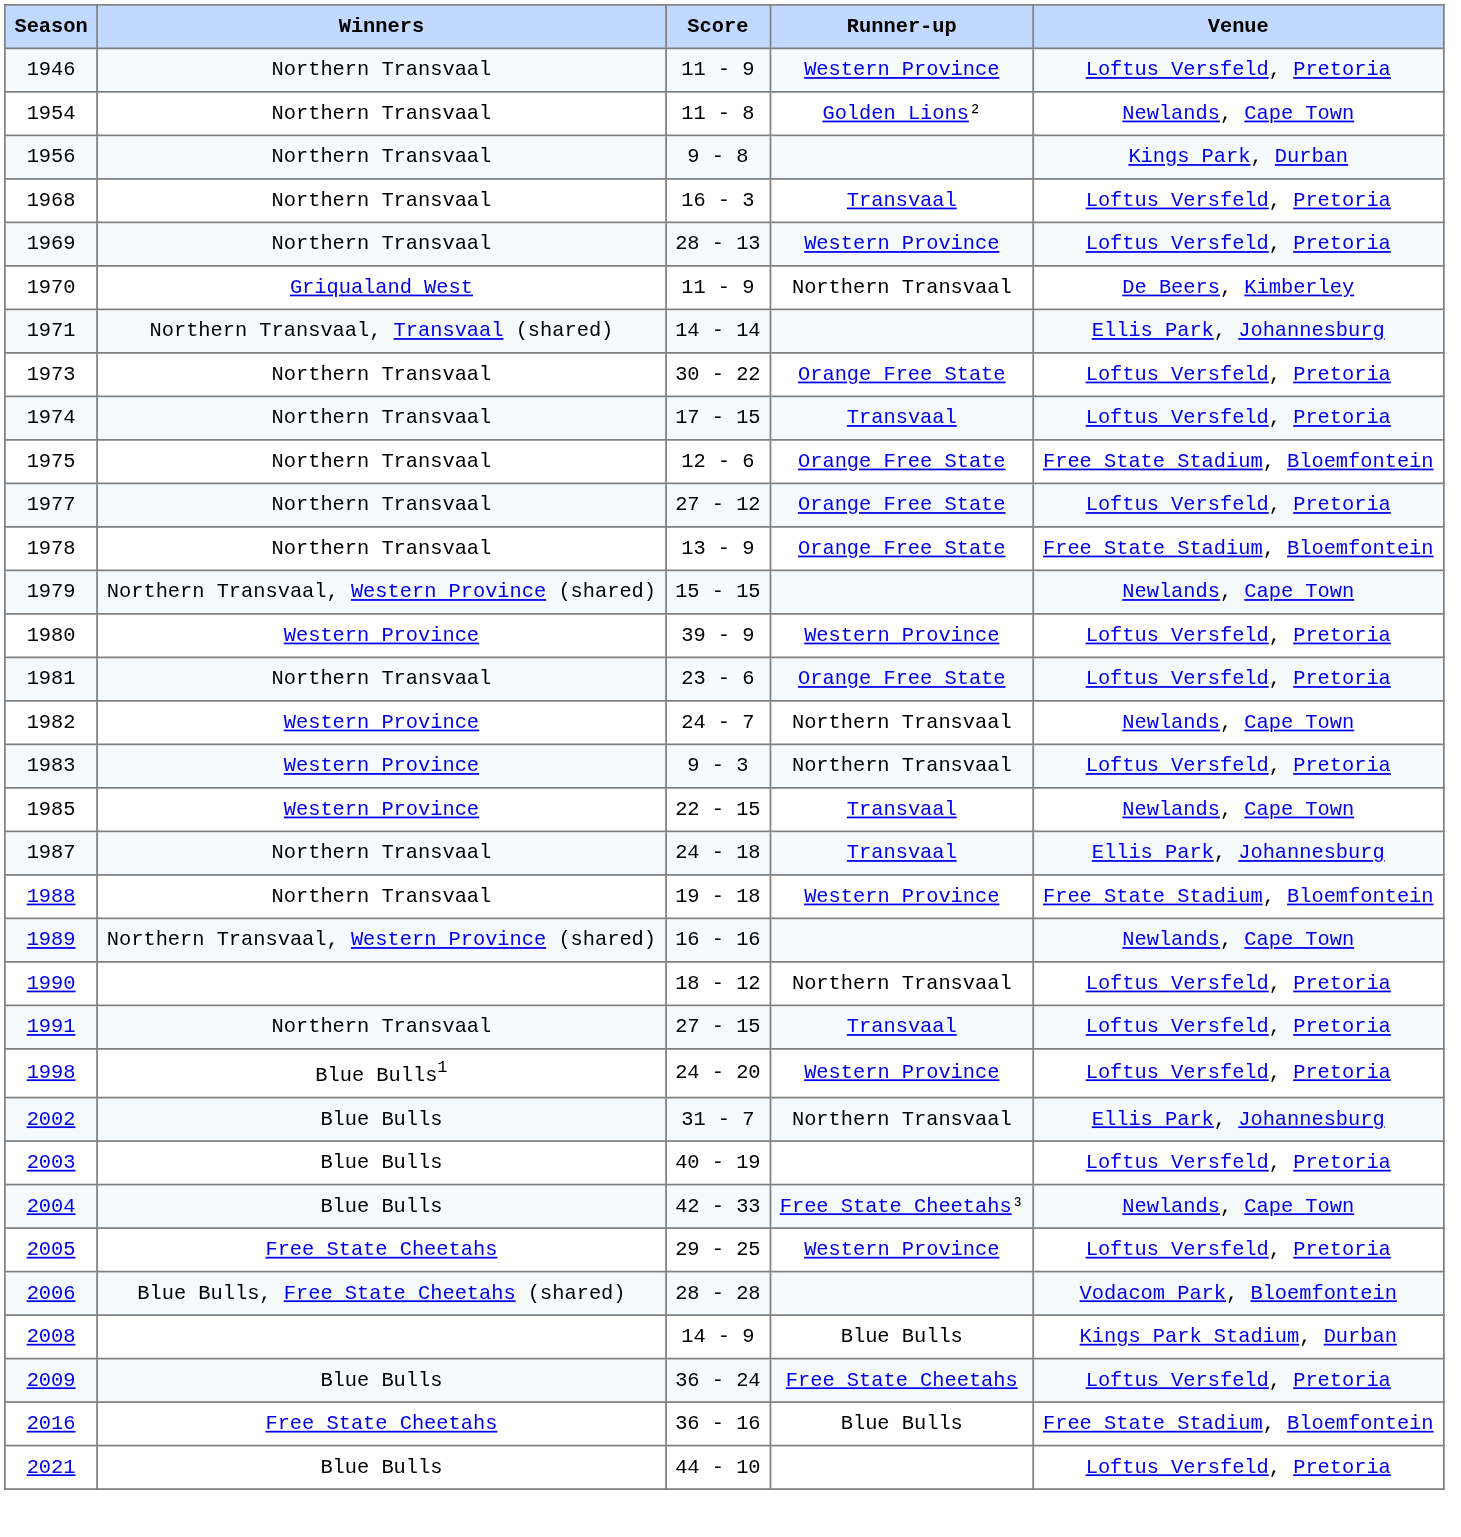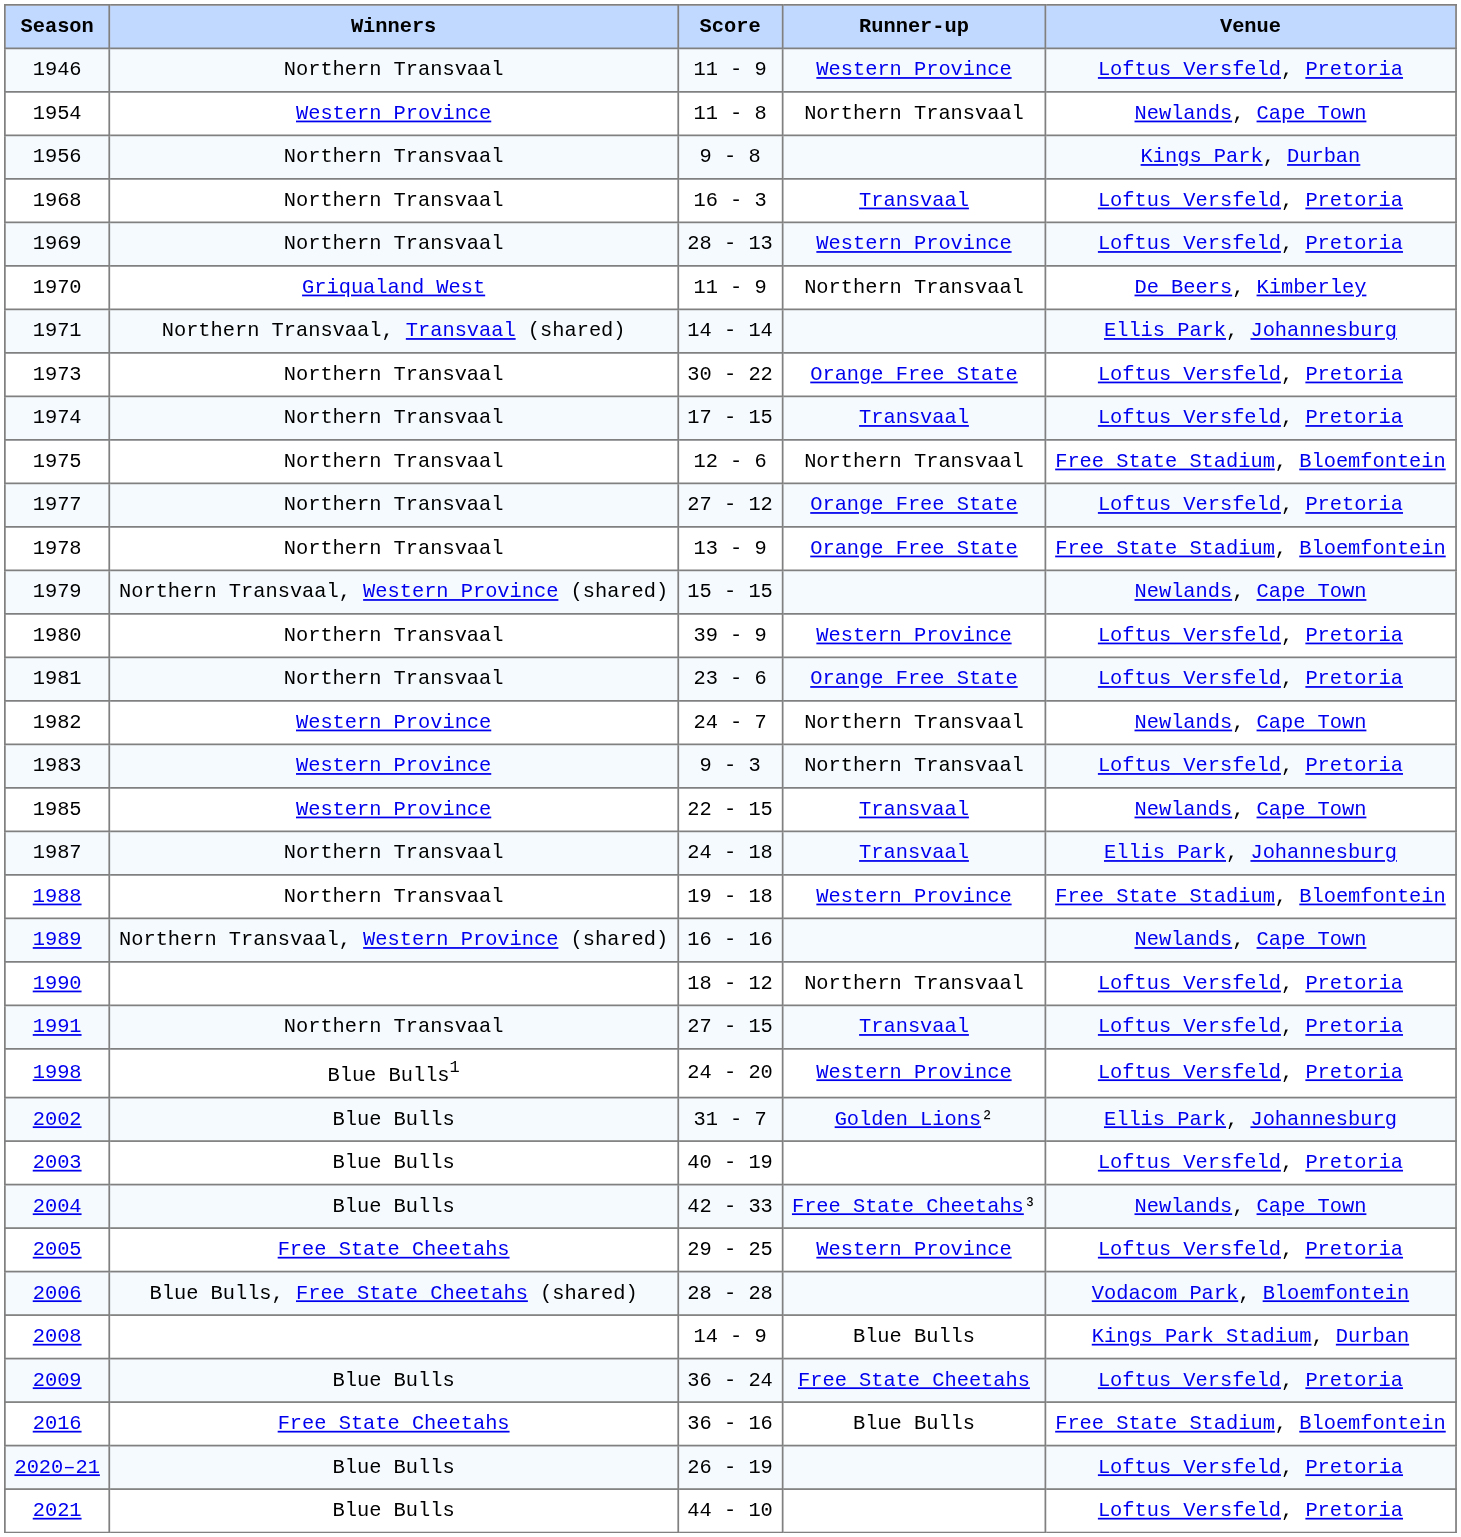 <table border="1" cellpadding="5" cellspacing="0" style="text-align:center; font-size:90%; border-collapse:collapse;">
 <tr style="background:#C1D8FF;">
 <th>Season</th>
 <th>Winners</th>
 <th>Score</th>
 <th>Runner-up</th>
 <th>Venue</th>
 </tr>
 <tr style="background:#F5FAFF;">
 <td>1946</td>
 <td>Northern Transvaal</td>
 <td>11 - 9</td>
 <td><a href='#'>Western Province</a></td>
 <td><a href='#'>Loftus Versfeld</a>, <a href='#'>Pretoria</a></td>
 </tr>
 <tr>
 <td>1954</td>
+<td><a href='#'>Western Province</a></td>
+<td>11 - 8</td>
 <td>Northern Transvaal</td>
-<td>11 - 8</td>
-<td><a href='#'>Golden Lions</a>²</td>
 <td><a href='#'>Newlands</a>, <a href='#'>Cape Town</a></td>
 </tr>
 <tr style="background:#F5FAFF;">
 <td>1956</td>
 <td>Northern Transvaal</td>
 <td>9 - 8</td>
 <td></td>
 <td><a href='#'>Kings Park</a>, <a href='#'>Durban</a></td>
 </tr>
 <tr>
 <td>1968</td>
 <td>Northern Transvaal</td>
 <td>16 - 3</td>
 <td><a href='#'>Transvaal</a></td>
 <td><a href='#'>Loftus Versfeld</a>, <a href='#'>Pretoria</a></td>
 </tr>
 <tr style="background:#F5FAFF;">
 <td>1969</td>
 <td>Northern Transvaal</td>
 <td>28 - 13</td>
 <td><a href='#'>Western Province</a></td>
 <td><a href='#'>Loftus Versfeld</a>, <a href='#'>Pretoria</a></td>
 </tr>
 <tr>
 <td>1970</td>
 <td><a href='#'>Griqualand West</a></td>
 <td>11 - 9</td>
 <td>Northern Transvaal</td>
 <td><a href='#'>De Beers</a>, <a href='#'>Kimberley</a></td>
 </tr>
 <tr style="background:#F5FAFF;">
 <td>1971</td>
 <td>Northern Transvaal, <a href='#'>Transvaal</a> (shared)</td>
 <td>14 - 14</td>
 <td></td>
 <td><a href='#'>Ellis Park</a>, <a href='#'>Johannesburg</a></td>
 </tr>
 <tr>
 <td>1973</td>
 <td>Northern Transvaal</td>
 <td>30 - 22</td>
 <td><a href='#'>Orange Free State</a></td>
 <td><a href='#'>Loftus Versfeld</a>, <a href='#'>Pretoria</a></td>
 </tr>
 <tr style="background:#F5FAFF;">
 <td>1974</td>
 <td>Northern Transvaal</td>
 <td>17 - 15</td>
 <td><a href='#'>Transvaal</a></td>
 <td><a href='#'>Loftus Versfeld</a>, <a href='#'>Pretoria</a></td>
 </tr>
 <tr>
 <td>1975</td>
 <td>Northern Transvaal</td>
 <td>12 - 6</td>
-<td><a href='#'>Orange Free State</a></td>
+<td>Northern Transvaal</td>
 <td><a href='#'>Free State Stadium</a>, <a href='#'>Bloemfontein</a></td>
 </tr>
 <tr style="background:#F5FAFF;">
 <td>1977</td>
 <td>Northern Transvaal</td>
 <td>27 - 12</td>
 <td><a href='#'>Orange Free State</a></td>
 <td><a href='#'>Loftus Versfeld</a>, <a href='#'>Pretoria</a></td>
 </tr>
 <tr>
 <td>1978</td>
 <td>Northern Transvaal</td>
 <td>13 - 9</td>
 <td><a href='#'>Orange Free State</a></td>
 <td><a href='#'>Free State Stadium</a>, <a href='#'>Bloemfontein</a></td>
 </tr>
 <tr style="background:#F5FAFF;">
 <td>1979</td>
 <td>Northern Transvaal, <a href='#'>Western Province</a> (shared)</td>
 <td>15 - 15</td>
 <td></td>
 <td><a href='#'>Newlands</a>, <a href='#'>Cape Town</a></td>
 </tr>
 <tr>
 <td>1980</td>
-<td><a href='#'>Western Province</a></td>
+<td>Northern Transvaal</td>
 <td>39 - 9</td>
 <td><a href='#'>Western Province</a></td>
 <td><a href='#'>Loftus Versfeld</a>, <a href='#'>Pretoria</a></td>
 </tr>
 <tr style="background:#F5FAFF;">
 <td>1981</td>
 <td>Northern Transvaal</td>
 <td>23 - 6</td>
 <td><a href='#'>Orange Free State</a></td>
 <td><a href='#'>Loftus Versfeld</a>, <a href='#'>Pretoria</a></td>
 </tr>
 <tr>
 <td>1982</td>
 <td><a href='#'>Western Province</a></td>
 <td>24 - 7</td>
 <td>Northern Transvaal</td>
 <td><a href='#'>Newlands</a>, <a href='#'>Cape Town</a></td>
 </tr>
 <tr style="background:#F5FAFF;">
 <td>1983</td>
 <td><a href='#'>Western Province</a></td>
 <td>9 - 3</td>
 <td>Northern Transvaal</td>
 <td><a href='#'>Loftus Versfeld</a>, <a href='#'>Pretoria</a></td>
 </tr>
 <tr>
 <td>1985</td>
 <td><a href='#'>Western Province</a></td>
 <td>22 - 15</td>
 <td><a href='#'>Transvaal</a></td>
 <td><a href='#'>Newlands</a>, <a href='#'>Cape Town</a></td>
 </tr>
 <tr style="background:#F5FAFF;">
 <td>1987</td>
 <td>Northern Transvaal</td>
 <td>24 - 18</td>
 <td><a href='#'>Transvaal</a></td>
 <td><a href='#'>Ellis Park</a>, <a href='#'>Johannesburg</a></td>
 </tr>
 <tr>
 <td><a href='#'>1988</a></td>
 <td>Northern Transvaal</td>
 <td>19 - 18</td>
 <td><a href='#'>Western Province</a></td>
 <td><a href='#'>Free State Stadium</a>, <a href='#'>Bloemfontein</a></td>
 </tr>
 <tr style="background:#F5FAFF;">
 <td><a href='#'>1989</a></td>
 <td>Northern Transvaal, <a href='#'>Western Province</a> (shared)</td>
 <td>16 - 16</td>
 <td></td>
 <td><a href='#'>Newlands</a>, <a href='#'>Cape Town</a></td>
 </tr>
 <tr>
 <td><a href='#'>1990</a></td>
 <td></td>
 <td>18 - 12</td>
 <td>Northern Transvaal</td>
 <td><a href='#'>Loftus Versfeld</a>, <a href='#'>Pretoria</a></td>
 </tr>
 <tr style="background:#F5FAFF;">
 <td><a href='#'>1991</a></td>
 <td>Northern Transvaal</td>
 <td>27 - 15</td>
 <td><a href='#'>Transvaal</a></td>
 <td><a href='#'>Loftus Versfeld</a>, <a href='#'>Pretoria</a></td>
 </tr>
 <tr>
 <td><a href='#'>1998</a></td>
 <td>Blue Bulls<sup>1</sup></td>
 <td>24 - 20</td>
 <td><a href='#'>Western Province</a></td>
 <td><a href='#'>Loftus Versfeld</a>, <a href='#'>Pretoria</a></td>
 </tr>
 <tr style="background:#F5FAFF;">
 <td><a href='#'>2002</a></td>
 <td>Blue Bulls</td>
 <td>31 - 7</td>
-<td>Northern Transvaal</td>
+<td><a href='#'>Golden Lions</a>²</td>
 <td><a href='#'>Ellis Park</a>, <a href='#'>Johannesburg</a></td>
 </tr>
 <tr>
 <td><a href='#'>2003</a></td>
 <td>Blue Bulls</td>
 <td>40 - 19</td>
 <td></td>
 <td><a href='#'>Loftus Versfeld</a>, <a href='#'>Pretoria</a></td>
 </tr>
 <tr style="background:#F5FAFF;">
 <td><a href='#'>2004</a></td>
 <td>Blue Bulls</td>
 <td>42 - 33</td>
 <td><a href='#'>Free State Cheetahs</a>³</td>
 <td><a href='#'>Newlands</a>, <a href='#'>Cape Town</a></td>
 </tr>
 <tr>
 <td><a href='#'>2005</a></td>
 <td><a href='#'>Free State Cheetahs</a></td>
 <td>29 - 25</td>
 <td><a href='#'>Western Province</a></td>
 <td><a href='#'>Loftus Versfeld</a>, <a href='#'>Pretoria</a></td>
 </tr>
 <tr style="background:#F5FAFF;">
 <td><a href='#'>2006</a></td>
 <td>Blue Bulls, <a href='#'>Free State Cheetahs</a> (shared)</td>
 <td>28 - 28</td>
 <td></td>
 <td><a href='#'>Vodacom Park</a>, <a href='#'>Bloemfontein</a></td>
 </tr>
 <tr>
 <td><a href='#'>2008</a></td>
 <td></td>
 <td>14 - 9</td>
 <td>Blue Bulls</td>
 <td><a href='#'>Kings Park Stadium</a>, <a href='#'>Durban</a></td>
 </tr>
 <tr style="background:#F5FAFF;">
 <td><a href='#'>2009</a></td>
 <td>Blue Bulls</td>
 <td>36 - 24</td>
 <td><a href='#'>Free State Cheetahs</a></td>
 <td><a href='#'>Loftus Versfeld</a>, <a href='#'>Pretoria</a></td>
 </tr>
 <tr>
 <td><a href='#'>2016</a></td>
 <td><a href='#'>Free State Cheetahs</a></td>
 <td>36 - 16</td>
 <td>Blue Bulls</td>
 <td><a href='#'>Free State Stadium</a>, <a href='#'>Bloemfontein</a></td>
 </tr>
+<tr style="background:#F5FAFF;">
+<td><a href='#'>2020–21</a></td>
+<td>Blue Bulls</td>
+<td>26 - 19</td>
+<td></td>
+<td><a href='#'>Loftus Versfeld</a>, <a href='#'>Pretoria</a></td>
+</tr>
 <tr>
 <td><a href='#'>2021</a></td>
 <td>Blue Bulls</td>
 <td>44 - 10</td>
 <td></td>
 <td><a href='#'>Loftus Versfeld</a>, <a href='#'>Pretoria</a></td>
 </tr>
 </table>
